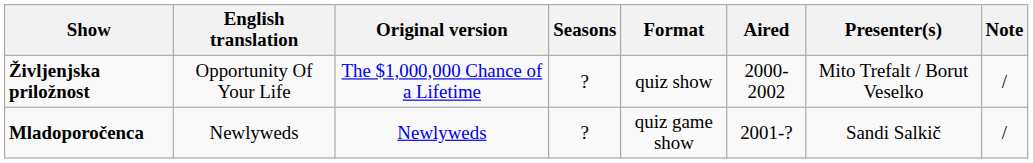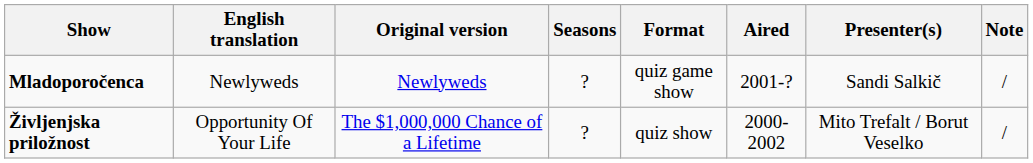 <table class="wikitable">
 <tr>
 <th>Show</th>
 <th>English translation</th>
 <th>Original version</th>
 <th>Seasons</th>
 <th>Format</th>
 <th>Aired</th>
 <th>Presenter(s)</th>
 <th>Note</th>
 </tr>
 <tr>
+<td><strong>Mladoporočenca</strong></td>
+<td align=center>Newlyweds</td>
+<td align=center><a href='#'>Newlyweds</a></td>
+<td align=center>?</td>
+<td align=center>quiz game show</td>
+<td align=center>2001-?</td>
+<td align=center>Sandi Salkič</td>
+<td align=center>/</td>
+</tr>
+<tr>
 <td><strong>Življenjska priložnost</strong></td>
 <td align=center>Opportunity Of Your Life</td>
 <td align=center><a href='#'>The $1,000,000 Chance of a Lifetime</a></td>
 <td align="center">?</td>
 <td align=center>quiz show</td>
 <td align=center>2000-2002</td>
 <td align="center">Mito Trefalt / Borut Veselko</td>
 <td align=center>/</td>
 </tr>
-<tr>
-<td><strong>Mladoporočenca</strong></td>
-<td align=center>Newlyweds</td>
-<td align=center><a href='#'>Newlyweds</a></td>
-<td align=center>?</td>
-<td align=center>quiz game show</td>
-<td align=center>2001-?</td>
-<td align=center>Sandi Salkič</td>
-<td align=center>/</td>
-</tr>
 </table>
